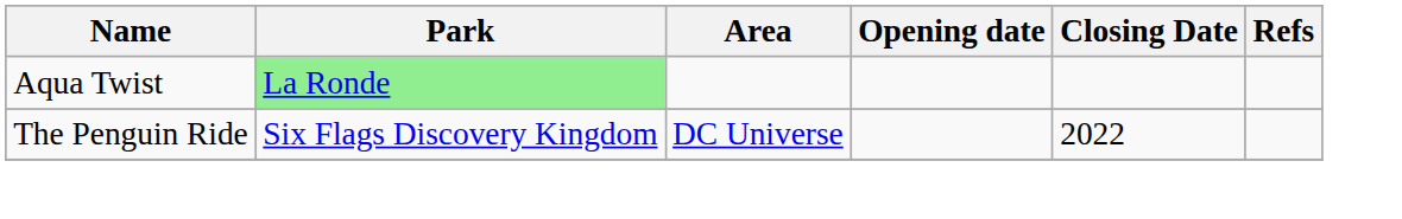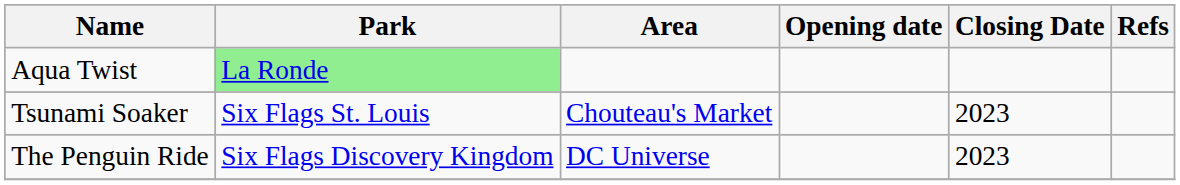 <table class="wikitable sortable">
 <tr>
 <th>Name</th>
 <th>Park</th>
 <th>Area</th>
 <th>Opening date</th>
 <th>Closing Date</th>
 <th class="unsortable">Refs</th>
 </tr>
 <tr>
 <td>Aqua Twist</td>
 <td style="background: lightgreen;"><a href='#'>La Ronde</a></td>
 <td></td>
 <td></td>
 <td></td>
 <td></td>
 </tr>
 <tr>
+<td>Tsunami Soaker</td>
+<td><a href='#'>Six Flags St. Louis</a></td>
+<td><a href='#'>Chouteau's Market</a></td>
+<td></td>
+<td>2023</td>
+<td></td>
+</tr>
+<tr>
 <td>The Penguin Ride</td>
 <td><a href='#'>Six Flags Discovery Kingdom</a></td>
 <td><a href='#'>DC Universe</a></td>
 <td></td>
-<td>2022</td>
+<td>2023</td>
 <td></td>
 </tr>
 <tr>
 </tr>
 </table>
